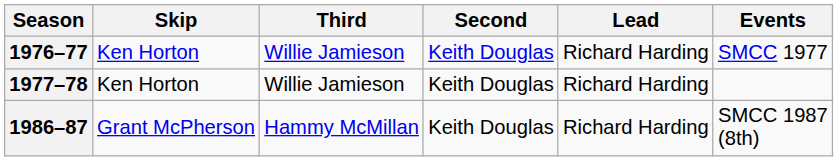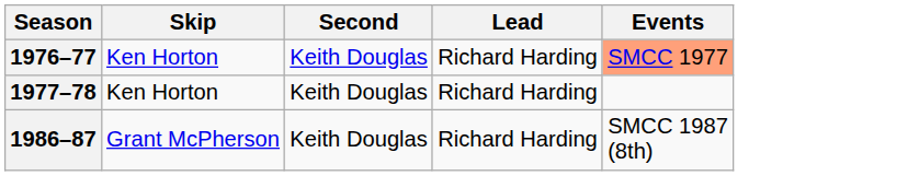 <table class="wikitable">
 <tr>
 <th scope="col">Season</th>
 <th scope="col">Skip</th>
-<th scope="col">Third</th>
 <th scope="col">Second</th>
 <th scope="col">Lead</th>
 <th scope="col">Events</th>
 </tr>
 <tr>
 <th scope="row">1976–77</th>
 <td><a href='#'>Ken Horton</a></td>
-<td><a href='#'>Willie Jamieson</a></td>
 <td><a href='#'>Keith Douglas</a></td>
 <td>Richard Harding</td>
-<td><a href='#'>SMCC</a> 1977 <br> </td>
+<td style="background: lightsalmon;"><a href='#'>SMCC</a> 1977 <br> </td>
 </tr>
 <tr>
 <th scope="row">1977–78</th>
 <td>Ken Horton</td>
-<td>Willie Jamieson</td>
 <td>Keith Douglas</td>
 <td>Richard Harding</td>
 <td> </td>
 </tr>
 <tr>
 <th scope="row">1986–87</th>
 <td><a href='#'>Grant McPherson</a></td>
-<td><a href='#'>Hammy McMillan</a></td>
 <td>Keith Douglas</td>
 <td>Richard Harding</td>
 <td>SMCC 1987 <br> (8th)</td>
 </tr>
 </table>
